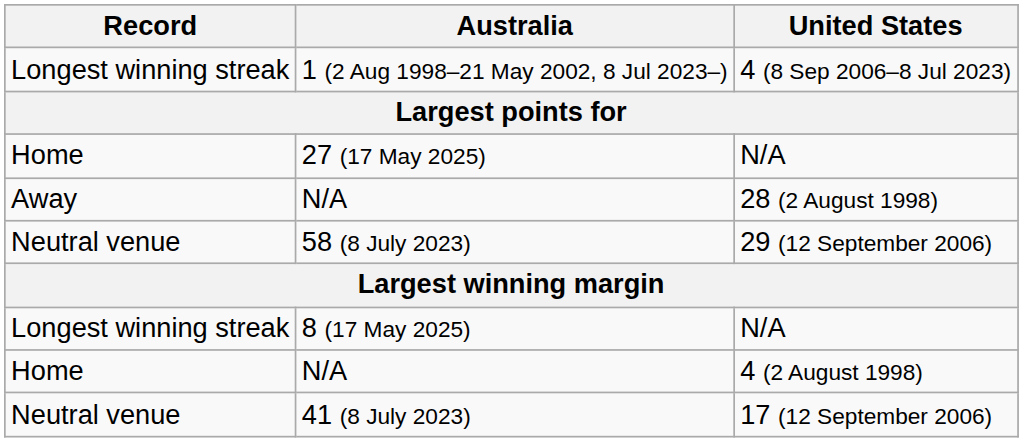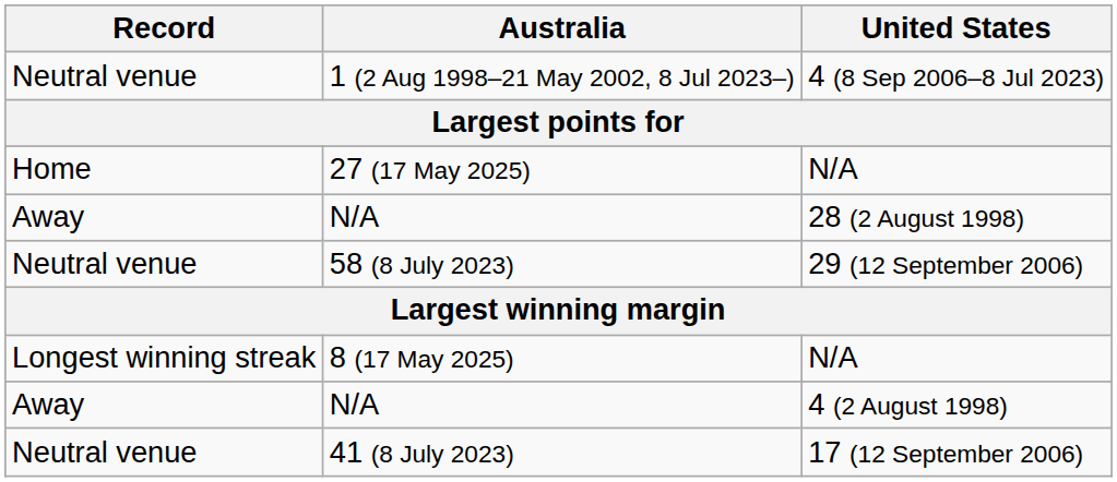 <table class="wikitable">
 <tr>
 <th>Record</th>
 <th>Australia</th>
 <th>United States</th>
 </tr>
 <tr>
-<td>Longest winning streak</td>
+<td>Neutral venue</td>
 <td>1 <small>(2 Aug 1998–21 May 2002, 8 Jul 2023–)</small></td>
 <td>4 <small>(8 Sep 2006–8 Jul 2023)</small></td>
 </tr>
 <tr>
 <th colspan=3 align=center>Largest points for</th>
 </tr>
 <tr>
 <td>Home</td>
 <td>27 <small>(17 May 2025)</small></td>
 <td>N/A</td>
 </tr>
 <tr>
 <td>Away</td>
 <td>N/A</td>
 <td>28 <small>(2 August 1998)</small></td>
 </tr>
 <tr>
 <td>Neutral venue</td>
 <td>58 <small>(8 July 2023)</small></td>
 <td>29 <small>(12 September 2006)</small></td>
 </tr>
 <tr>
 <th colspan=3 align=center>Largest winning margin</th>
 </tr>
 <tr>
 <td>Longest winning streak</td>
 <td>8 <small>(17 May 2025)</small></td>
 <td>N/A</td>
 </tr>
 <tr>
-<td>Home</td>
+<td>Away</td>
 <td>N/A</td>
 <td>4 <small>(2 August 1998)</small></td>
 </tr>
 <tr>
 <td>Neutral venue</td>
 <td>41 <small>(8 July 2023)</small></td>
 <td>17 <small>(12 September 2006)</small></td>
 </tr>
 </table>
